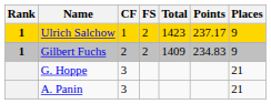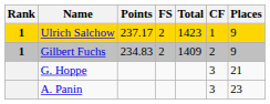 <table class="wikitable">
 <tr>
 <th>Rank</th>
 <th>Name</th>
-<th>CF</th>
+<th>Points</th>
 <th>FS</th>
 <th>Total</th>
-<th>Points</th>
+<th>CF</th>
 <th>Places</th>
 </tr>
 <tr bgcolor=gold>
 <td align=center><strong>1</strong></td>
 <td> <a href='#'>Ulrich Salchow</a></td>
-<td>1</td>
+<td>237.17</td>
 <td>2</td>
 <td>1423</td>
-<td>237.17</td>
+<td>1</td>
 <td>9</td>
 </tr>
 <tr bgcolor=silver>
 <td align=center><strong>1</strong></td>
 <td> <a href='#'>Gilbert Fuchs</a></td>
-<td>2</td>
+<td>234.83</td>
 <td>2</td>
 <td>1409</td>
-<td>234.83</td>
+<td>2</td>
 <td>9</td>
 </tr>
 <tr>
 <th></th>
 <td> <a href='#'>G. Hoppe</a></td>
-<td>3</td>
 <td></td>
 <td></td>
 <td></td>
+<td>3</td>
 <td>21</td>
 </tr>
 <tr>
 <th></th>
 <td> <a href='#'>A. Panin</a></td>
-<td>3</td>
 <td></td>
 <td></td>
 <td></td>
-<td>21</td>
+<td>3</td>
+<td>23</td>
 </tr>
 </table>
